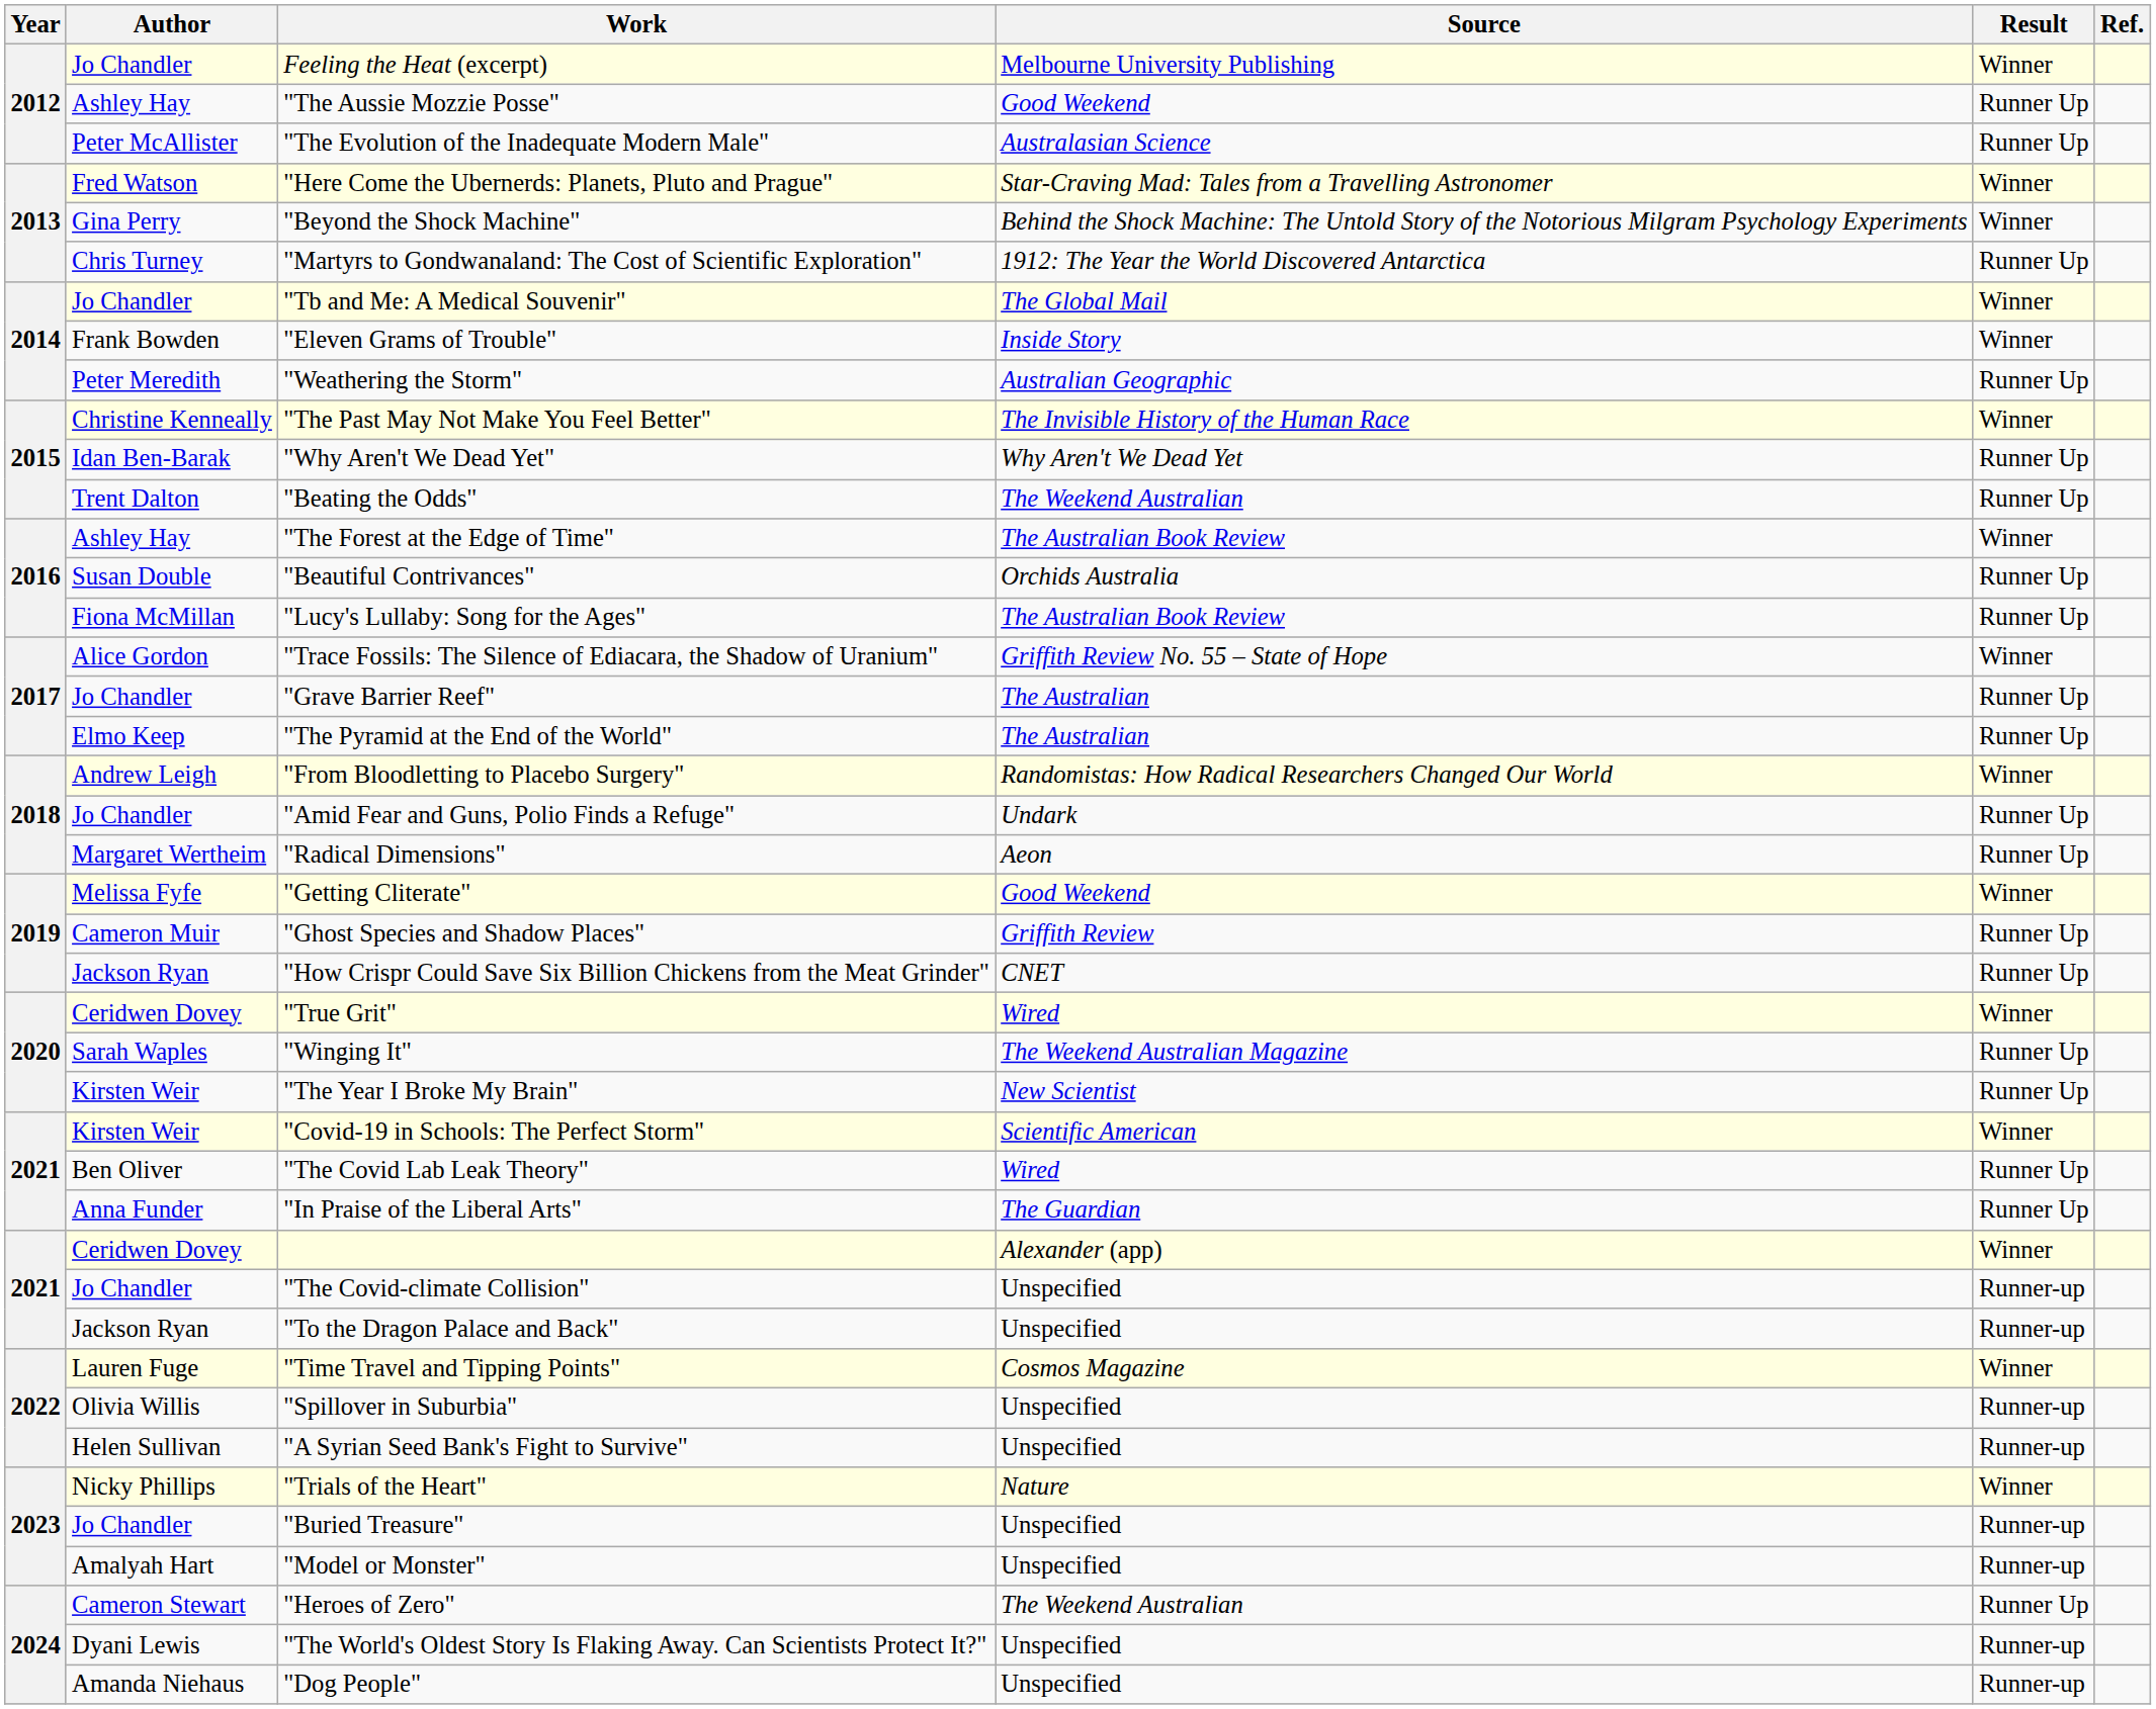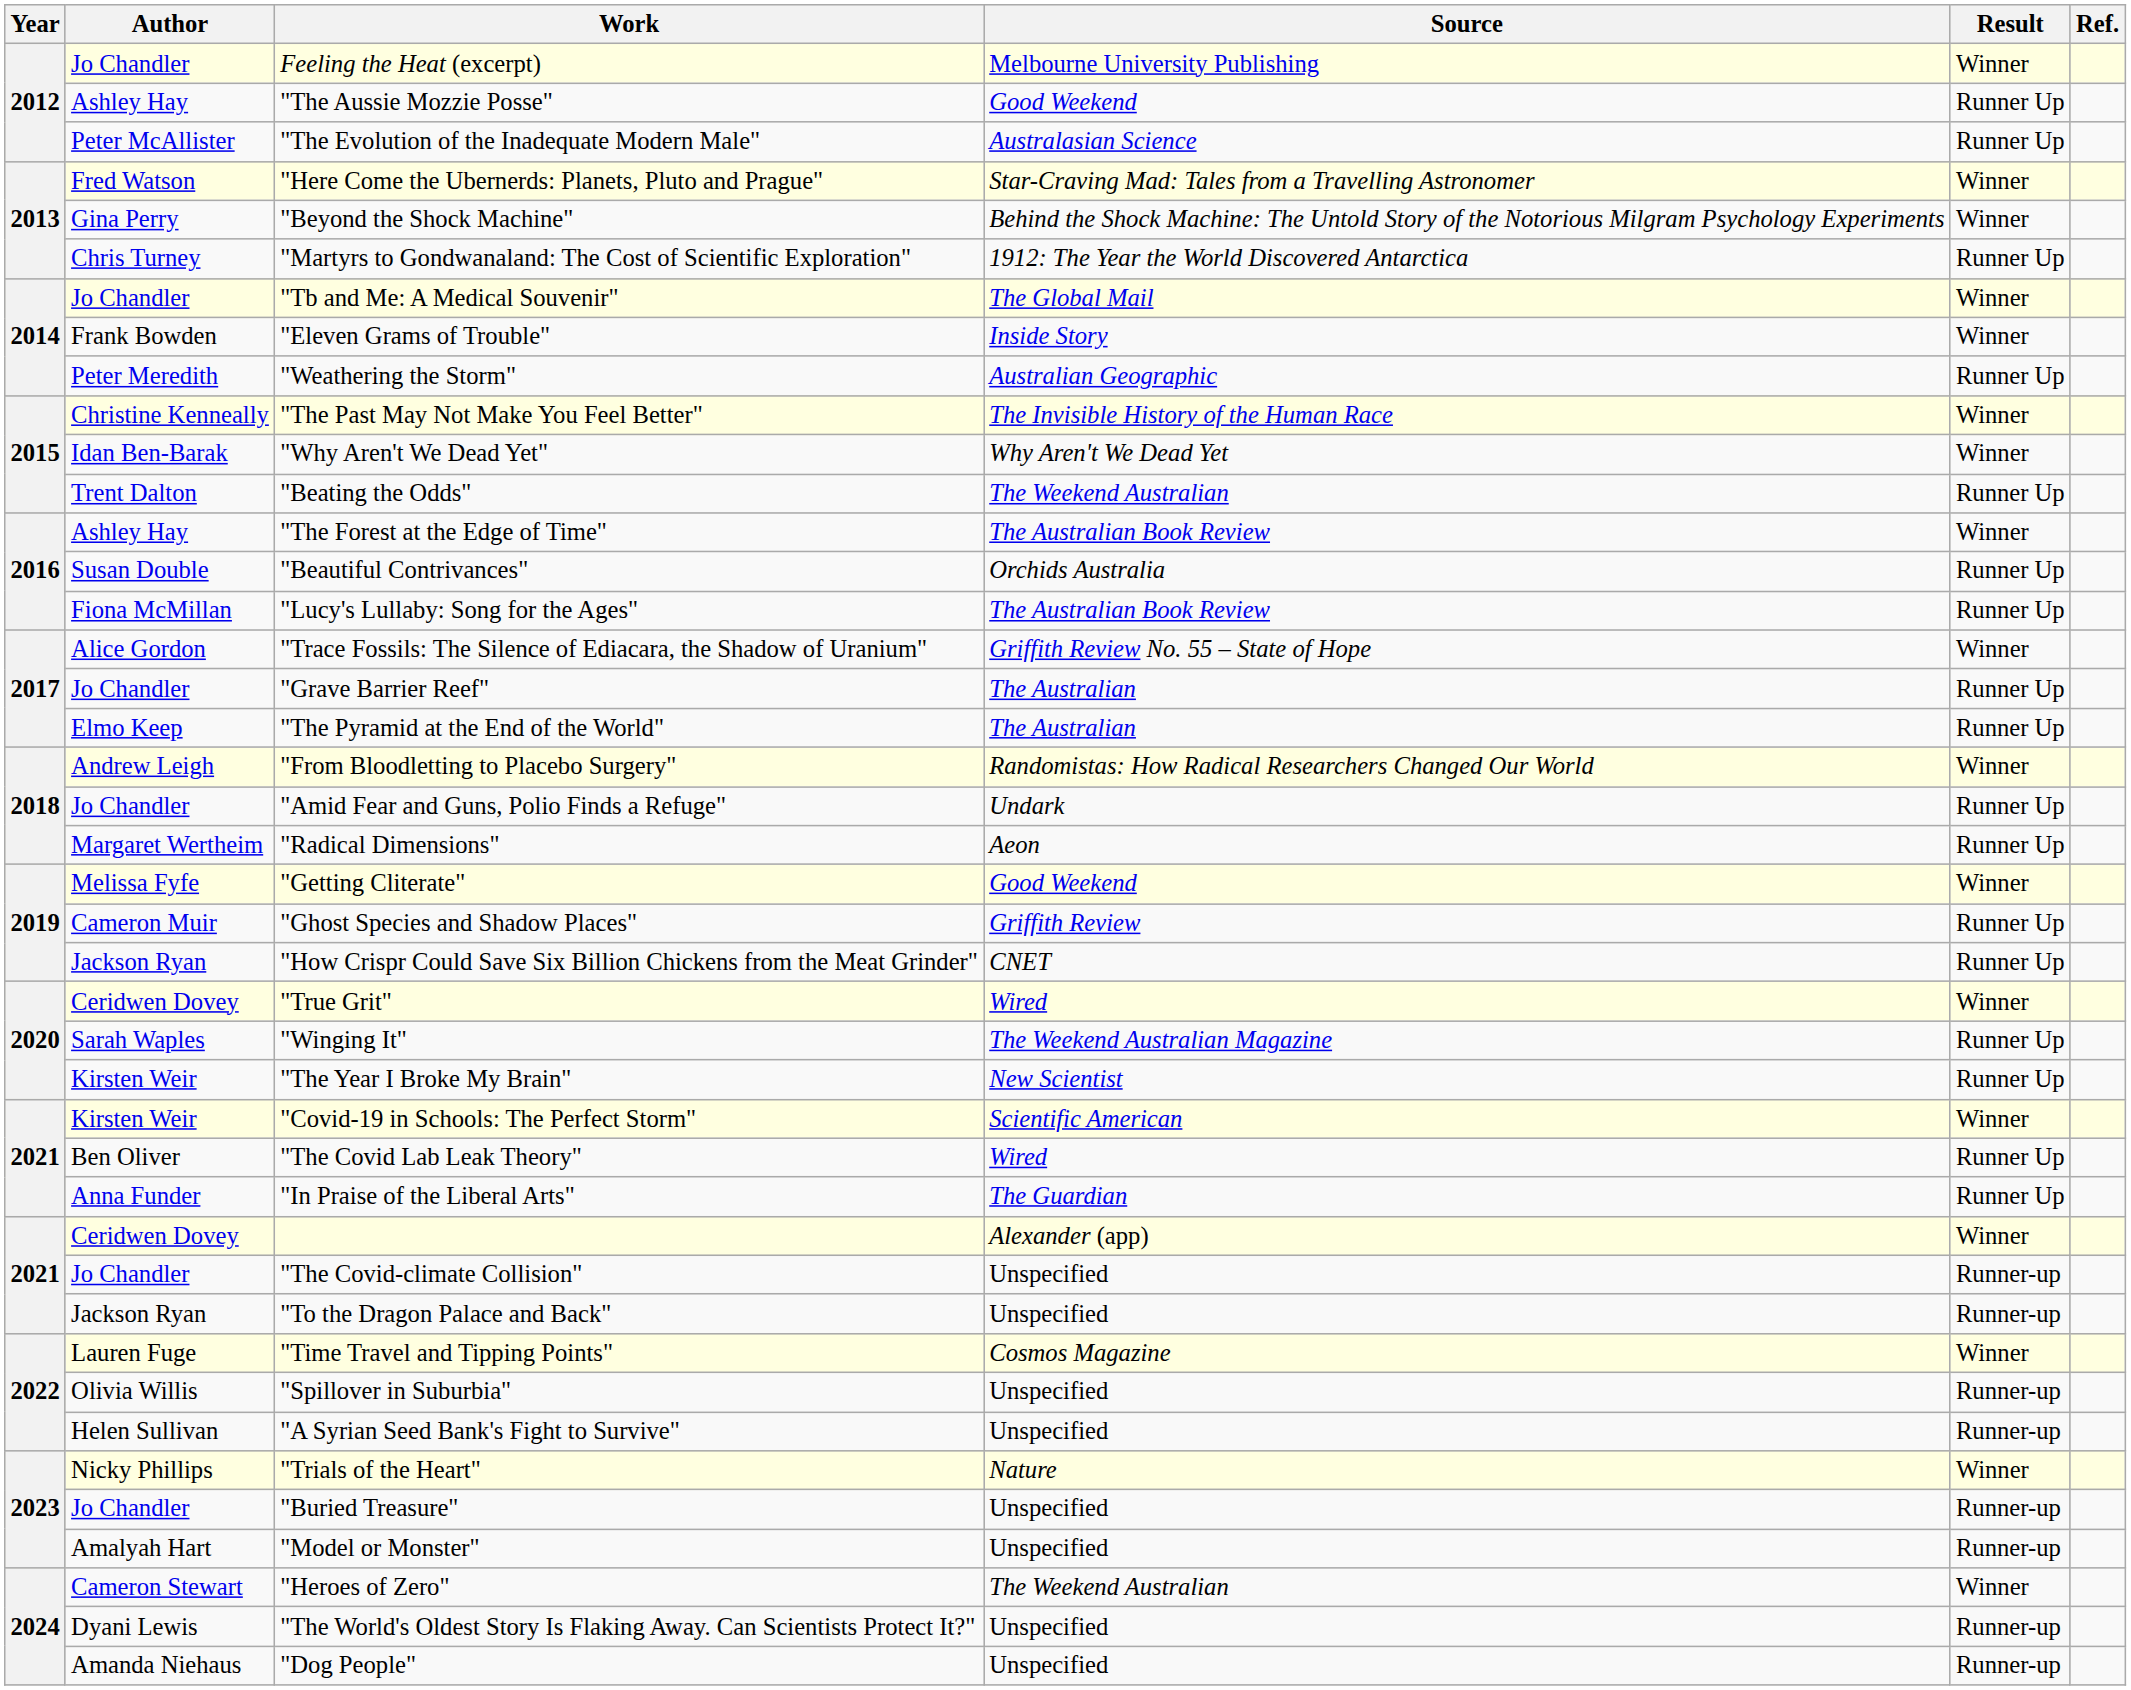 <table class="wikitable sortable">
 <tr>
 <th>Year</th>
 <th>Author</th>
 <th>Work</th>
 <th>Source</th>
 <th>Result</th>
 <th>Ref.</th>
 </tr>
 <tr style="background:lightyellow">
 <th rowspan=3>2012</th>
 <td><a href='#'>Jo Chandler</a></td>
 <td><em>Feeling the Heat</em> (excerpt)</td>
 <td><a href='#'>Melbourne University Publishing</a></td>
 <td>Winner</td>
 <td></td>
 </tr>
 <tr>
 <td><a href='#'>Ashley Hay</a></td>
 <td>"The Aussie Mozzie Posse"</td>
 <td><em><a href='#'>Good Weekend</a></em></td>
 <td>Runner Up</td>
 <td></td>
 </tr>
 <tr>
 <td><a href='#'>Peter McAllister</a></td>
 <td>"The Evolution of the Inadequate Modern Male"</td>
 <td><em><a href='#'>Australasian Science</a></em></td>
 <td>Runner Up</td>
 <td></td>
 </tr>
 <tr style="background:lightyellow">
 <th rowspan=3>2013</th>
 <td><a href='#'>Fred Watson</a></td>
 <td>"Here Come the Ubernerds: Planets, Pluto and Prague"</td>
 <td><em>Star-Craving Mad: Tales from a Travelling Astronomer</em></td>
 <td>Winner</td>
 <td></td>
 </tr>
 <tr>
 <td><a href='#'>Gina Perry</a></td>
 <td>"Beyond the Shock Machine"</td>
 <td><em>Behind the Shock Machine: The Untold Story of the Notorious Milgram Psychology Experiments</em></td>
 <td>Winner</td>
 <td></td>
 </tr>
 <tr>
 <td><a href='#'>Chris Turney</a></td>
 <td>"Martyrs to Gondwanaland: The Cost of Scientific Exploration"</td>
 <td><em>1912: The Year the World Discovered Antarctica</em></td>
 <td>Runner Up</td>
 <td></td>
 </tr>
 <tr style="background:lightyellow">
 <th rowspan=3>2014</th>
 <td><a href='#'>Jo Chandler</a></td>
 <td>"Tb and Me: A Medical Souvenir"</td>
 <td><em><a href='#'>The Global Mail</a></em></td>
 <td>Winner</td>
 <td></td>
 </tr>
 <tr>
 <td>Frank Bowden</td>
 <td>"Eleven Grams of Trouble"</td>
 <td><em><a href='#'>Inside Story</a></em></td>
 <td>Winner</td>
 <td></td>
 </tr>
 <tr>
 <td><a href='#'>Peter Meredith</a></td>
 <td>"Weathering the Storm"</td>
 <td><em><a href='#'>Australian Geographic</a></em></td>
 <td>Runner Up</td>
 <td></td>
 </tr>
 <tr style="background:lightyellow">
 <th rowspan=3>2015</th>
 <td><a href='#'>Christine Kenneally</a></td>
 <td>"The Past May Not Make You Feel Better"</td>
 <td><em><a href='#'>The Invisible History of the Human Race</a></em></td>
 <td>Winner</td>
 <td></td>
 </tr>
 <tr>
 <td><a href='#'>Idan Ben-Barak</a></td>
 <td>"Why Aren't We Dead Yet"</td>
 <td><em>Why Aren't We Dead Yet</em></td>
-<td>Runner Up</td>
+<td>Winner</td>
 <td></td>
 </tr>
 <tr>
 <td><a href='#'>Trent Dalton</a></td>
 <td>"Beating the Odds"</td>
 <td><em><a href='#'>The Weekend Australian</a></em></td>
 <td>Runner Up</td>
 <td></td>
 </tr>
 <tr>
 <th rowspan=3>2016</th>
 <td><a href='#'>Ashley Hay</a></td>
 <td>"The Forest at the Edge of Time"</td>
 <td><em><a href='#'>The Australian Book Review</a></em></td>
 <td>Winner</td>
 <td></td>
 </tr>
 <tr>
 <td><a href='#'>Susan Double</a></td>
 <td>"Beautiful Contrivances"</td>
 <td><em>Orchids Australia</em></td>
 <td>Runner Up</td>
 <td></td>
 </tr>
 <tr>
 <td><a href='#'>Fiona McMillan</a></td>
 <td>"Lucy's Lullaby: Song for the Ages"</td>
 <td><em><a href='#'>The Australian Book Review</a></em></td>
 <td>Runner Up</td>
 <td></td>
 </tr>
 <tr>
 <th rowspan=3>2017</th>
 <td><a href='#'>Alice Gordon</a></td>
 <td>"Trace Fossils: The Silence of Ediacara, the Shadow of Uranium"</td>
 <td><em><a href='#'>Griffith Review</a> No. 55 – State of Hope</em></td>
 <td>Winner</td>
 <td></td>
 </tr>
 <tr>
 <td><a href='#'>Jo Chandler</a></td>
 <td>"Grave Barrier Reef"</td>
 <td><em><a href='#'>The Australian</a></em></td>
 <td>Runner Up</td>
 <td></td>
 </tr>
 <tr>
 <td><a href='#'>Elmo Keep</a></td>
 <td>"The Pyramid at the End of the World"</td>
 <td><em><a href='#'>The Australian</a></em></td>
 <td>Runner Up</td>
 <td></td>
 </tr>
 <tr style="background:lightyellow">
 <th rowspan=3>2018</th>
 <td><a href='#'>Andrew Leigh</a></td>
 <td>"From Bloodletting to Placebo Surgery"</td>
 <td><em>Randomistas: How Radical Researchers Changed Our World</em></td>
 <td>Winner</td>
 <td></td>
 </tr>
 <tr>
 <td><a href='#'>Jo Chandler</a></td>
 <td>"Amid Fear and Guns, Polio Finds a Refuge"</td>
 <td><em>Undark</em></td>
 <td>Runner Up</td>
 <td></td>
 </tr>
 <tr>
 <td><a href='#'>Margaret Wertheim</a></td>
 <td>"Radical Dimensions"</td>
 <td><em>Aeon</em></td>
 <td>Runner Up</td>
 <td></td>
 </tr>
 <tr style="background:lightyellow">
 <th rowspan=3>2019</th>
 <td><a href='#'>Melissa Fyfe</a></td>
 <td>"Getting Cliterate"</td>
 <td><em><a href='#'>Good Weekend</a></em></td>
 <td>Winner</td>
 <td></td>
 </tr>
 <tr>
 <td><a href='#'>Cameron Muir</a></td>
 <td>"Ghost Species and Shadow Places"</td>
 <td><em><a href='#'>Griffith Review</a></em></td>
 <td>Runner Up</td>
 <td></td>
 </tr>
 <tr>
 <td><a href='#'>Jackson Ryan</a></td>
 <td>"How Crispr Could Save Six Billion Chickens from the Meat Grinder"</td>
 <td><em>CNET</em></td>
 <td>Runner Up</td>
 <td></td>
 </tr>
 <tr style="background:lightyellow">
 <th rowspan=3>2020</th>
 <td><a href='#'>Ceridwen Dovey</a></td>
 <td>"True Grit"</td>
 <td><em><a href='#'>Wired</a></em></td>
 <td>Winner</td>
 <td></td>
 </tr>
 <tr>
 <td><a href='#'>Sarah Waples</a></td>
 <td>"Winging It"</td>
 <td><em><a href='#'>The Weekend Australian Magazine</a></em></td>
 <td>Runner Up</td>
 <td></td>
 </tr>
 <tr>
 <td><a href='#'>Kirsten Weir</a></td>
 <td>"The Year I Broke My Brain"</td>
 <td><em><a href='#'>New Scientist</a></em></td>
 <td>Runner Up</td>
 <td></td>
 </tr>
 <tr style="background:lightyellow">
 <th rowspan=3>2021</th>
 <td><a href='#'>Kirsten Weir</a></td>
 <td>"Covid-19 in Schools: The Perfect Storm"</td>
 <td><em><a href='#'>Scientific American</a></em></td>
 <td>Winner</td>
 <td></td>
 </tr>
 <tr>
 <td>Ben Oliver</td>
 <td>"The Covid Lab Leak Theory"</td>
 <td><em><a href='#'>Wired</a></em></td>
 <td>Runner Up</td>
 <td></td>
 </tr>
 <tr>
 <td><a href='#'>Anna Funder</a></td>
 <td>"In Praise of the Liberal Arts"</td>
 <td><em><a href='#'>The Guardian</a></em></td>
 <td>Runner Up</td>
 <td></td>
 </tr>
 <tr style="background:lightyellow">
 <th rowspan="3">2021</th>
 <td><a href='#'>Ceridwen Dovey</a></td>
 <td></td>
 <td><em>Alexander</em> (app)</td>
 <td>Winner</td>
 <td></td>
 </tr>
 <tr>
 <td><a href='#'>Jo Chandler</a></td>
 <td>"The Covid-climate Collision"</td>
 <td>Unspecified</td>
 <td>Runner-up</td>
 <td></td>
 </tr>
 <tr>
 <td>Jackson Ryan</td>
 <td>"To the Dragon Palace and Back"</td>
 <td>Unspecified</td>
 <td>Runner-up</td>
 <td></td>
 </tr>
 <tr style="background:lightyellow">
 <th rowspan="3">2022</th>
 <td>Lauren Fuge</td>
 <td>"Time Travel and Tipping Points"</td>
 <td><em>Cosmos Magazine</em></td>
 <td>Winner</td>
 <td></td>
 </tr>
 <tr>
 <td>Olivia Willis</td>
 <td>"Spillover in Suburbia"</td>
 <td>Unspecified</td>
 <td>Runner-up</td>
 <td></td>
 </tr>
 <tr>
 <td>Helen Sullivan</td>
 <td>"A Syrian Seed Bank's Fight to Survive"</td>
 <td>Unspecified</td>
 <td>Runner-up</td>
 <td></td>
 </tr>
 <tr style="background:lightyellow">
 <th rowspan="3">2023</th>
 <td>Nicky Phillips</td>
 <td>"Trials of the Heart"</td>
 <td><em>Nature</em></td>
 <td>Winner</td>
 <td></td>
 </tr>
 <tr>
 <td><a href='#'>Jo Chandler</a></td>
 <td>"Buried Treasure"</td>
 <td>Unspecified</td>
 <td>Runner-up</td>
 <td></td>
 </tr>
 <tr>
 <td>Amalyah Hart</td>
 <td>"Model or Monster"</td>
 <td>Unspecified</td>
 <td>Runner-up</td>
 <td></td>
 </tr>
 <tr>
 <th rowspan="3">2024</th>
 <td><a href='#'>Cameron Stewart</a></td>
 <td>"Heroes of Zero"</td>
 <td><em>The Weekend Australian</em></td>
-<td>Runner Up</td>
+<td>Winner</td>
 <td></td>
 </tr>
 <tr>
 <td>Dyani Lewis</td>
 <td>"The World's Oldest Story Is Flaking Away. Can Scientists Protect It?"</td>
 <td>Unspecified</td>
 <td>Runner-up</td>
 <td></td>
 </tr>
 <tr>
 <td>Amanda Niehaus</td>
 <td>"Dog People"</td>
 <td>Unspecified</td>
 <td>Runner-up</td>
 <td></td>
 </tr>
 </table>
